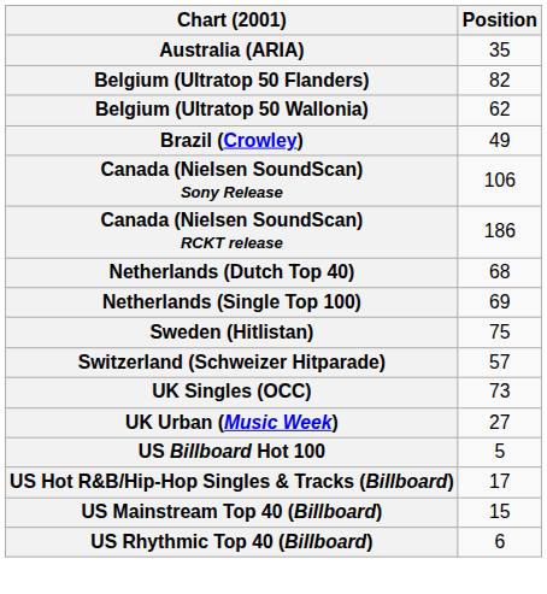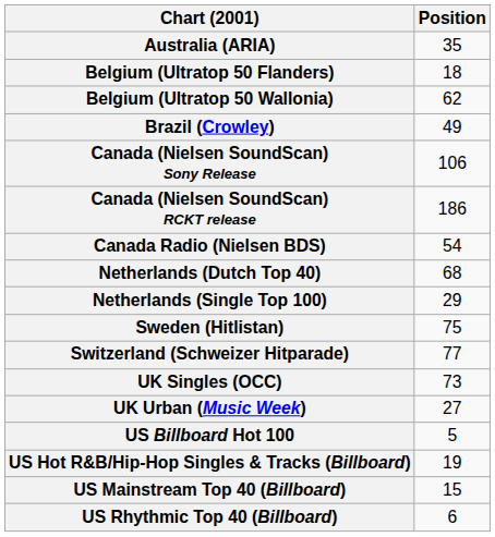 <table class="wikitable sortable plainrowheaders" style="text-align:center">
 <tr>
 <th scope="col">Chart (2001)</th>
 <th scope="col">Position</th>
 </tr>
 <tr>
 <th scope="row">Australia (ARIA)</th>
 <td>35</td>
 </tr>
 <tr>
 <th scope="row">Belgium (Ultratop 50 Flanders)</th>
-<td>82</td>
+<td>18</td>
 </tr>
 <tr>
 <th scope="row">Belgium (Ultratop 50 Wallonia)</th>
 <td>62</td>
 </tr>
 <tr>
 <th scope="row">Brazil (<a href='#'>Crowley</a>)</th>
 <td>49</td>
 </tr>
 <tr>
 <th scope="row">Canada (Nielsen SoundScan)<br><small><em>Sony Release</em></small></th>
 <td>106</td>
 </tr>
 <tr>
 <th scope="row">Canada (Nielsen SoundScan)<br><small><em>RCKT release</em></small></th>
 <td>186</td>
 </tr>
 <tr>
+<th scope="row">Canada Radio (Nielsen BDS)</th>
+<td>54</td>
+</tr>
+<tr>
 <th scope="row">Netherlands (Dutch Top 40)</th>
 <td>68</td>
 </tr>
 <tr>
 <th scope="row">Netherlands (Single Top 100)</th>
-<td>69</td>
+<td>29</td>
 </tr>
 <tr>
 <th scope="row">Sweden (Hitlistan)</th>
 <td>75</td>
 </tr>
 <tr>
 <th scope="row">Switzerland (Schweizer Hitparade)</th>
-<td>57</td>
+<td>77</td>
 </tr>
 <tr>
 <th scope="row">UK Singles (OCC)</th>
 <td>73</td>
 </tr>
 <tr>
 <th scope="row">UK Urban (<em><a href='#'>Music Week</a></em>)</th>
 <td>27</td>
 </tr>
 <tr>
 <th scope="row">US <em>Billboard</em> Hot 100</th>
 <td>5</td>
 </tr>
 <tr>
 <th scope="row">US Hot R&B/Hip-Hop Singles & Tracks (<em>Billboard</em>)</th>
-<td>17</td>
+<td>19</td>
 </tr>
 <tr>
 <th scope="row">US Mainstream Top 40 (<em>Billboard</em>)</th>
 <td>15</td>
 </tr>
 <tr>
 <th scope="row">US Rhythmic Top 40 (<em>Billboard</em>)</th>
 <td>6</td>
 </tr>
 </table>
